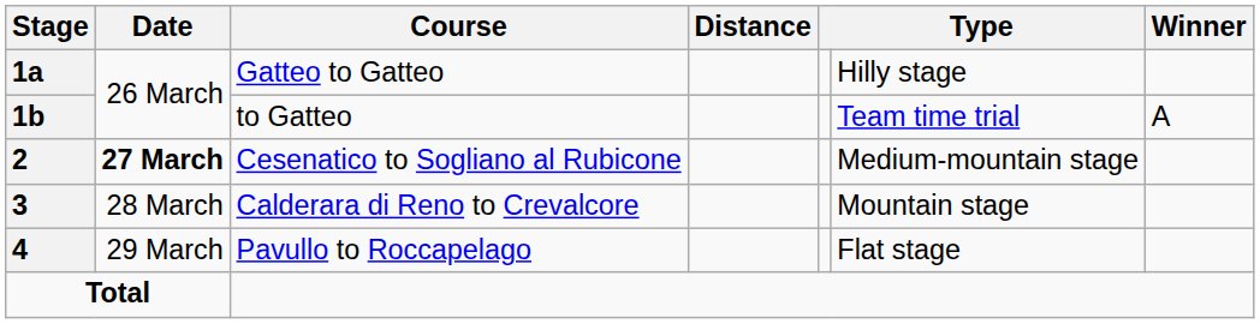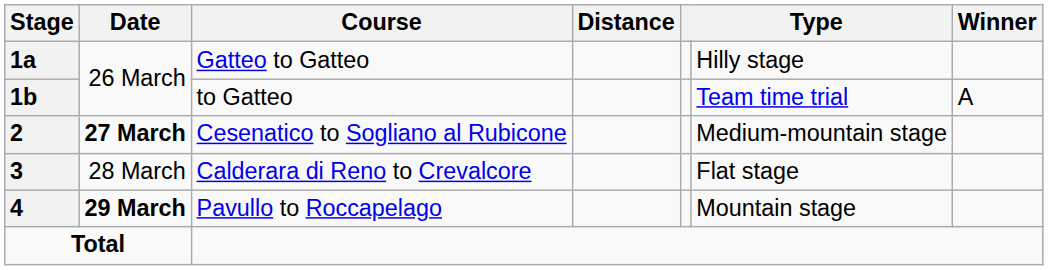 <table class="wikitable">
 <tr>
 <th>Stage</th>
 <th>Date</th>
 <th>Course</th>
 <th>Distance</th>
 <th colspan="2">Type</th>
 <th>Winner</th>
 </tr>
 <tr>
 <th style="text-align:left">1a</th>
 <td align=right rowspan=2>26 March</td>
 <td><a href='#'>Gatteo</a> to Gatteo</td>
 <td style="text-align:center;"></td>
 <td></td>
 <td>Hilly stage</td>
 <td></td>
 </tr>
 <tr>
 <th style="text-align:left">1b</th>
 <td> to Gatteo</td>
 <td style="text-align:center;"></td>
 <td></td>
 <td><a href='#'>Team time trial</a></td>
 <td> A</td>
 </tr>
 <tr>
 <th style="text-align:left">2</th>
 <td align=right><strong>27 March</strong></td>
 <td><a href='#'>Cesenatico</a> to <a href='#'>Sogliano al Rubicone</a></td>
 <td style="text-align:center;"></td>
 <td></td>
 <td>Medium-mountain stage</td>
 <td></td>
 </tr>
 <tr>
 <th style="text-align:left">3</th>
 <td align=right>28 March</td>
 <td><a href='#'>Calderara di Reno</a> to <a href='#'>Crevalcore</a></td>
 <td style="text-align:center;"></td>
 <td></td>
-<td>Mountain stage</td>
+<td>Flat stage</td>
 <td></td>
 </tr>
 <tr>
 <th style="text-align:left">4</th>
-<td align=right>29 March</td>
+<td align=right><strong>29 March</strong></td>
 <td><a href='#'>Pavullo</a> to <a href='#'>Roccapelago</a></td>
 <td style="text-align:center;"></td>
 <td></td>
-<td>Flat stage</td>
+<td>Mountain stage</td>
 <td></td>
 </tr>
 <tr>
 <td colspan="2" style="text-align:center;"><strong>Total</strong></td>
 <td colspan="5" style="text-align:center;"></td>
 </tr>
 </table>
